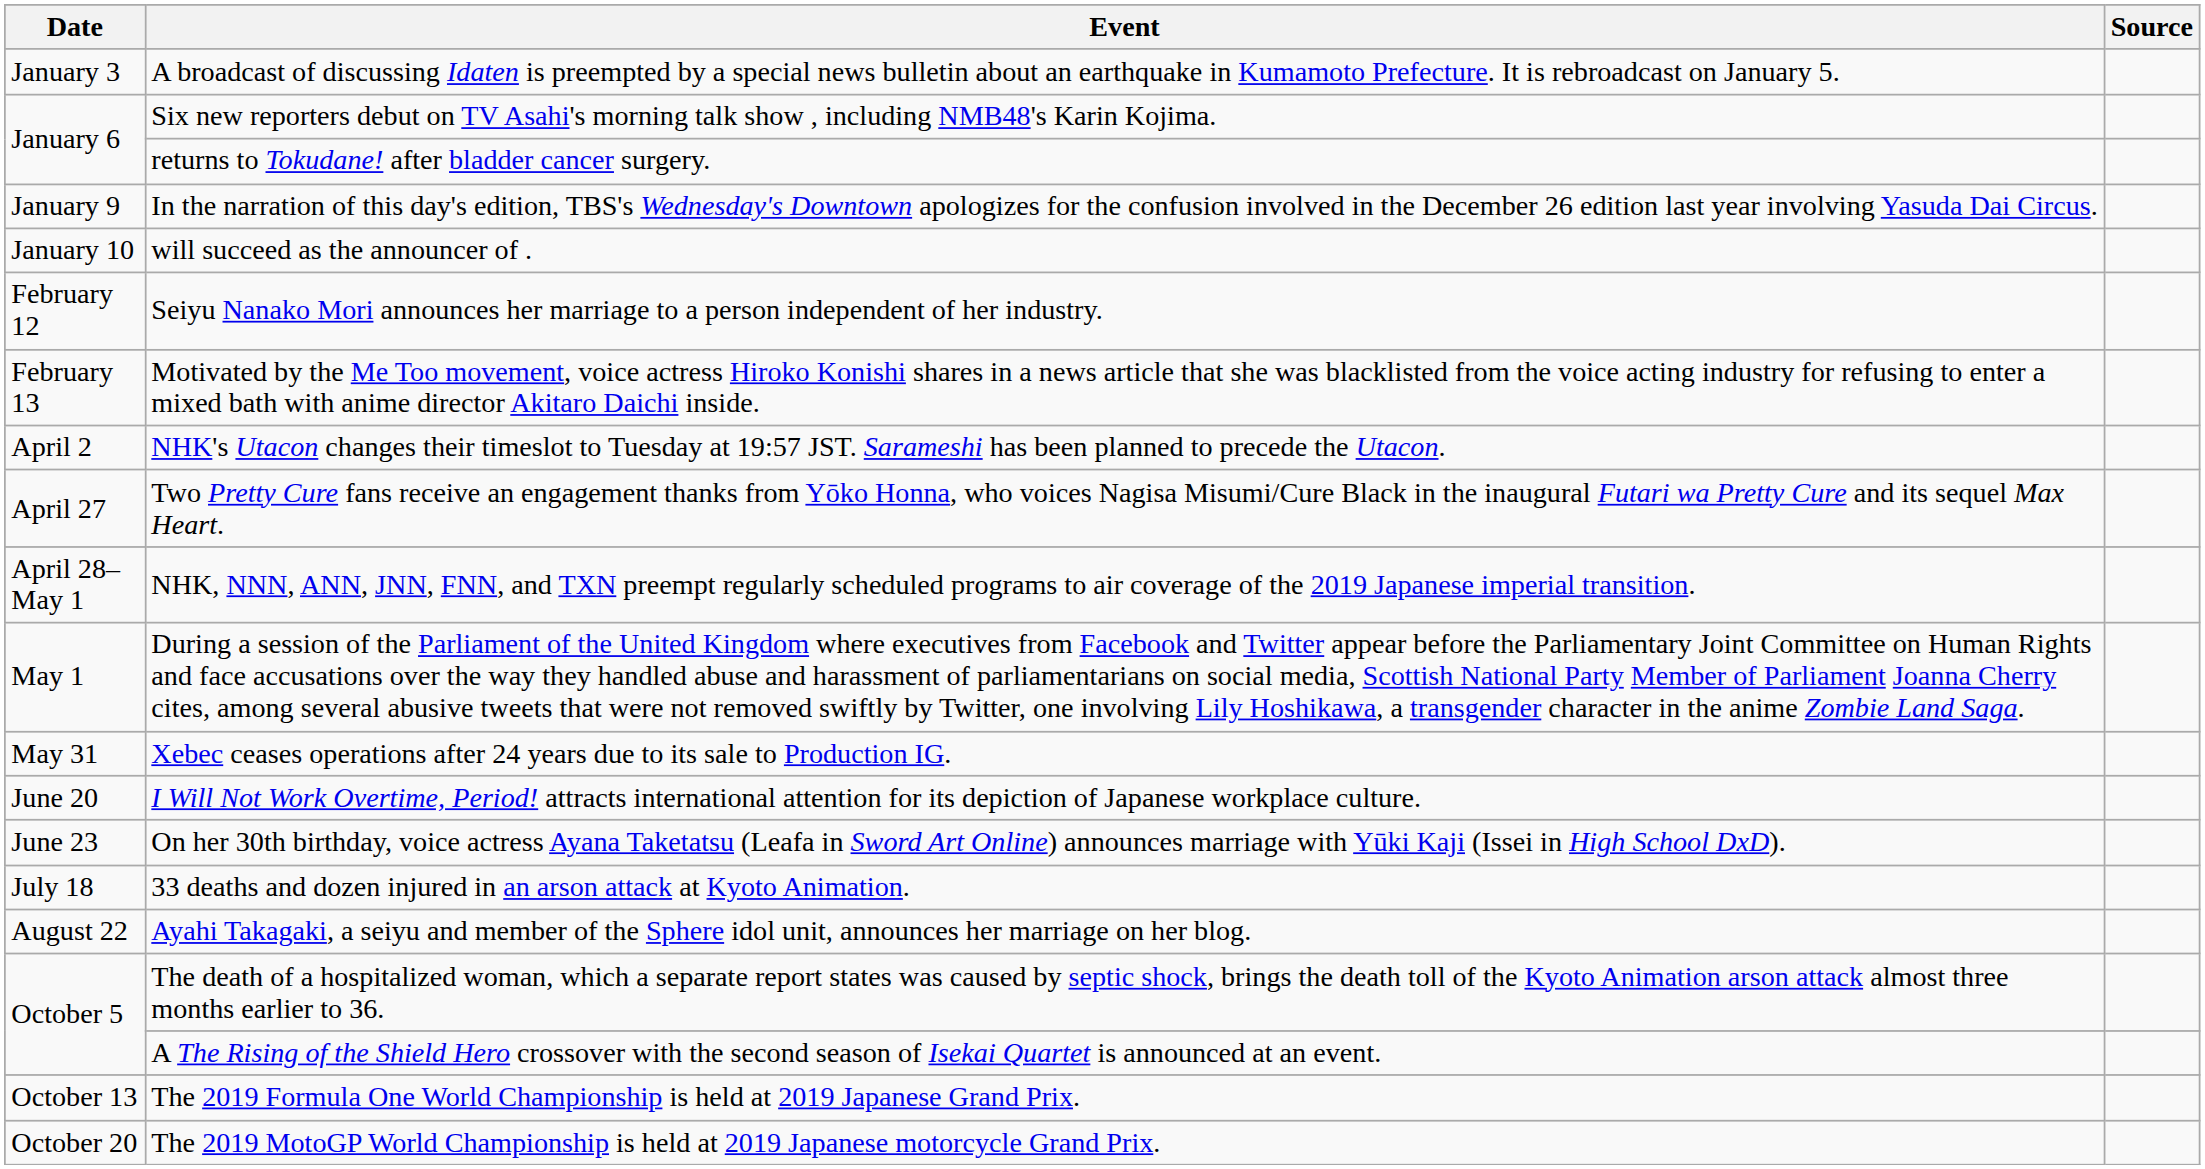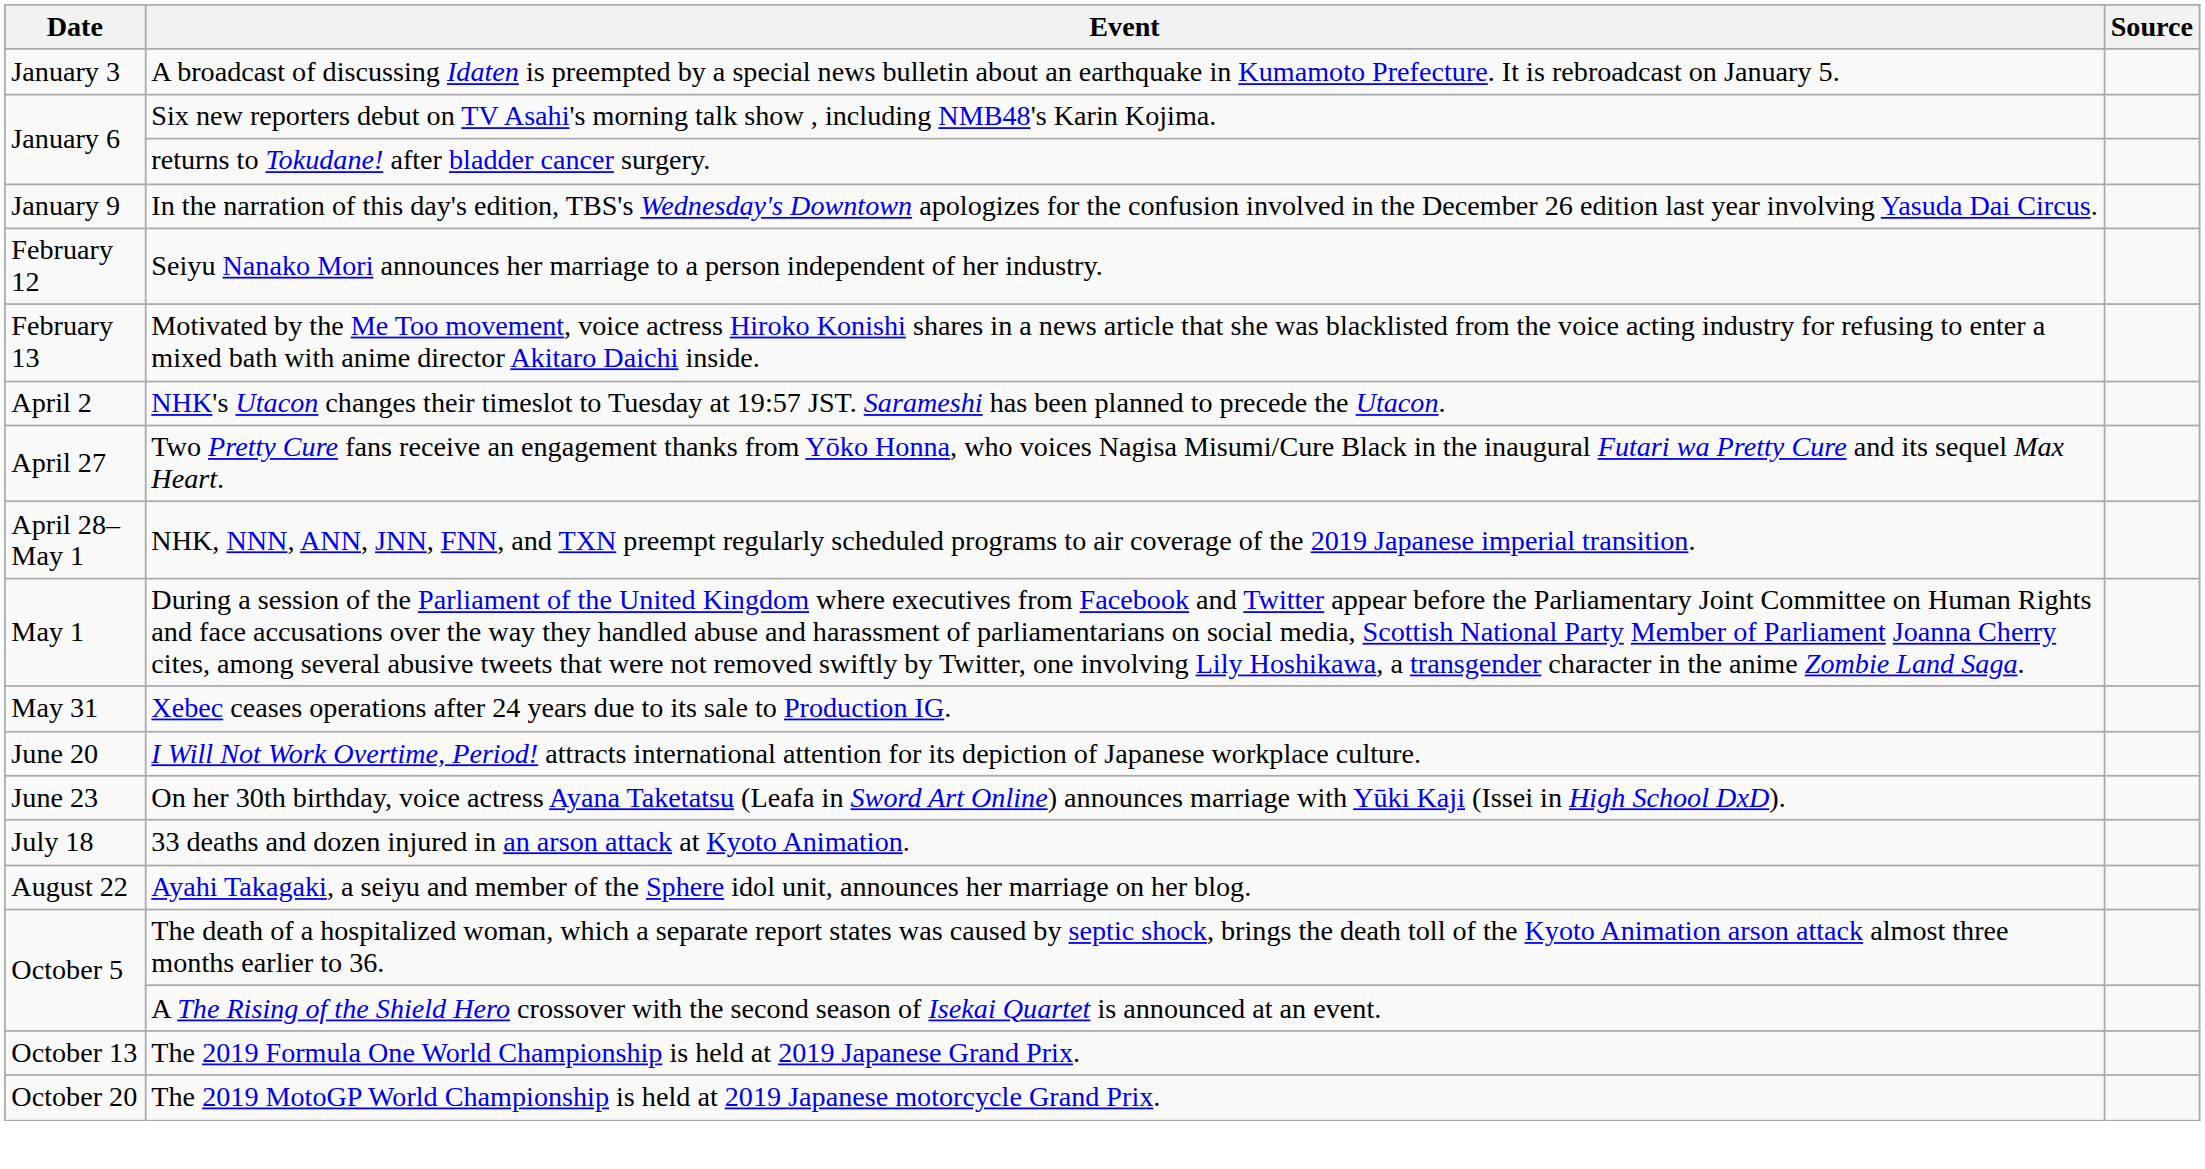 <table class="wikitable">
 <tr>
 <th>Date</th>
 <th>Event</th>
 <th>Source</th>
 </tr>
 <tr>
 <td>January 3</td>
 <td>A broadcast of <em></em> discussing <em><a href='#'>Idaten</a></em> is preempted by a special news bulletin about an earthquake in <a href='#'>Kumamoto Prefecture</a>. It is rebroadcast on January 5.</td>
 <td></td>
 </tr>
 <tr>
 <td rowspan="2">January 6</td>
 <td>Six new reporters debut on <a href='#'>TV Asahi</a>'s morning talk show <em></em>, including <a href='#'>NMB48</a>'s Karin Kojima.</td>
 <td></td>
 </tr>
 <tr>
 <td> returns to <em><a href='#'>Tokudane!</a></em> after <a href='#'>bladder cancer</a> surgery.</td>
 <td></td>
 </tr>
 <tr>
 <td>January 9</td>
 <td>In the narration of this day's edition, TBS's <em><a href='#'>Wednesday's Downtown</a></em> apologizes for the confusion involved in the December 26 edition last year involving <a href='#'>Yasuda Dai Circus</a>.</td>
-<td></td>
-</tr>
-<tr>
-<td>January 10</td>
-<td> will succeed  as the announcer of .</td>
 <td></td>
 </tr>
 <tr>
 <td>February 12</td>
 <td>Seiyu <a href='#'>Nanako Mori</a> announces her marriage to a person independent of her industry.</td>
 <td></td>
 </tr>
 <tr>
 <td>February 13</td>
 <td>Motivated by the <a href='#'>Me Too movement</a>, voice actress <a href='#'>Hiroko Konishi</a> shares in a news article that she was blacklisted from the voice acting industry for refusing to enter a mixed bath with anime director <a href='#'>Akitaro Daichi</a> inside.</td>
 <td></td>
 </tr>
 <tr>
 <td>April 2</td>
 <td><a href='#'>NHK</a>'s <em><a href='#'>Utacon</a></em> changes their timeslot to Tuesday at 19:57 JST. <em><a href='#'>Sarameshi</a></em> has been planned to precede the <em><a href='#'>Utacon</a></em>.</td>
 <td></td>
 </tr>
 <tr>
 <td>April 27</td>
 <td>Two <em><a href='#'>Pretty Cure</a></em> fans receive an engagement thanks from <a href='#'>Yōko Honna</a>, who voices Nagisa Misumi/Cure Black in the inaugural <em><a href='#'>Futari wa Pretty Cure</a></em> and its sequel <em>Max Heart</em>.</td>
 <td></td>
 </tr>
 <tr>
 <td>April 28–May 1</td>
 <td>NHK, <a href='#'>NNN</a>, <a href='#'>ANN</a>, <a href='#'>JNN</a>, <a href='#'>FNN</a>, and <a href='#'>TXN</a> preempt regularly scheduled programs to air coverage of the <a href='#'>2019 Japanese imperial transition</a>.</td>
 <td></td>
 </tr>
 <tr>
 <td>May 1</td>
 <td>During a session of the <a href='#'>Parliament of the United Kingdom</a> where executives from <a href='#'>Facebook</a> and <a href='#'>Twitter</a> appear before the Parliamentary Joint Committee on Human Rights and face accusations over the way they handled abuse and harassment of parliamentarians on social media, <a href='#'>Scottish National Party</a> <a href='#'>Member of Parliament</a> <a href='#'>Joanna Cherry</a> cites, among several abusive tweets that were not removed swiftly by Twitter, one involving <a href='#'>Lily Hoshikawa</a>, a <a href='#'>transgender</a> character in the anime <em><a href='#'>Zombie Land Saga</a></em>.</td>
 <td></td>
 </tr>
 <tr>
 <td>May 31</td>
 <td><a href='#'>Xebec</a> ceases operations after 24 years due to its sale to <a href='#'>Production IG</a>.</td>
 <td></td>
 </tr>
 <tr>
 <td>June 20</td>
 <td><em><a href='#'>I Will Not Work Overtime, Period!</a></em> attracts international attention for its depiction of Japanese workplace culture.</td>
 <td></td>
 </tr>
 <tr>
 <td>June 23</td>
 <td>On her 30th birthday, voice actress <a href='#'>Ayana Taketatsu</a> (Leafa in <em><a href='#'>Sword Art Online</a></em>) announces marriage with <a href='#'>Yūki Kaji</a> (Issei in <em><a href='#'>High School DxD</a></em>).</td>
 <td></td>
 </tr>
 <tr>
 <td>July 18</td>
 <td>33 deaths and dozen injured in <a href='#'>an arson attack</a> at <a href='#'>Kyoto Animation</a>.</td>
 <td></td>
 </tr>
 <tr>
 <td>August 22</td>
 <td><a href='#'>Ayahi Takagaki</a>, a seiyu and member of the <a href='#'>Sphere</a> idol unit, announces her marriage on her blog.</td>
 <td></td>
 </tr>
 <tr>
 <td rowspan="2">October 5</td>
 <td>The death of a hospitalized woman, which a separate report states was caused by <a href='#'>septic shock</a>, brings the death toll of the <a href='#'>Kyoto Animation arson attack</a> almost three months earlier to 36.</td>
 <td></td>
 </tr>
 <tr>
 <td>A <em><a href='#'>The Rising of the Shield Hero</a></em> crossover with the second season of <em><a href='#'>Isekai Quartet</a></em> is announced at an event.</td>
 <td></td>
 </tr>
 <tr>
 <td>October 13</td>
 <td>The <a href='#'>2019 Formula One World Championship</a> is held at <a href='#'>2019 Japanese Grand Prix</a>.</td>
 <td></td>
 </tr>
 <tr>
 <td>October 20</td>
 <td>The <a href='#'>2019 MotoGP World Championship</a> is held at <a href='#'>2019 Japanese motorcycle Grand Prix</a>.</td>
 <td></td>
 </tr>
 </table>
